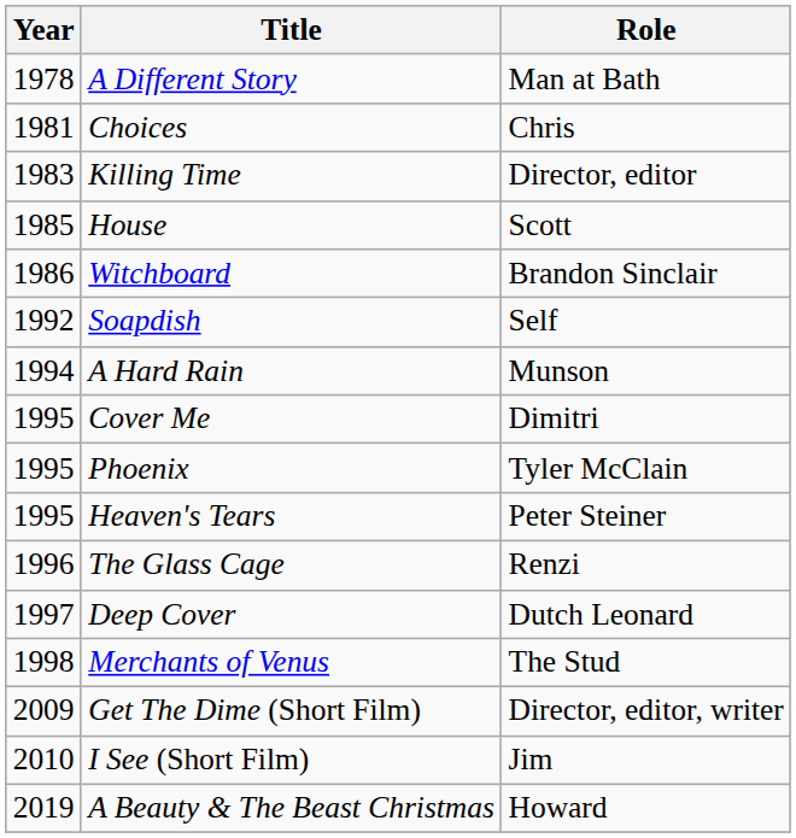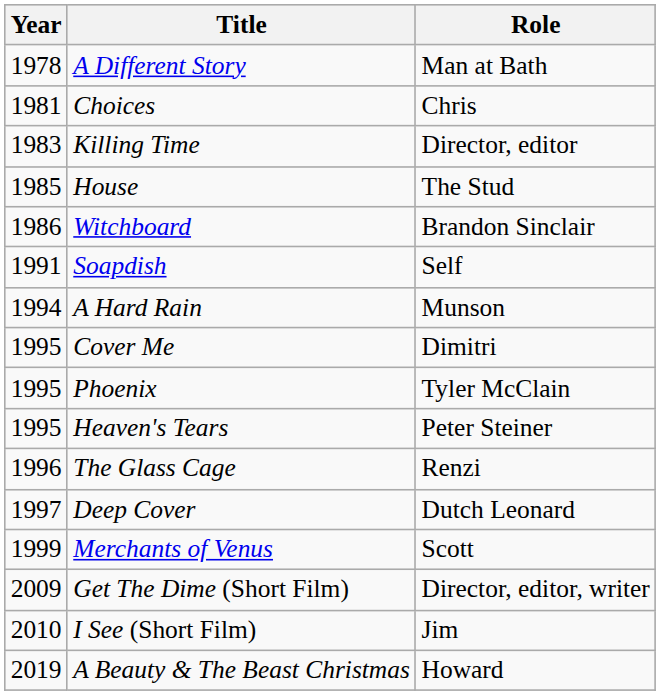 <table class="wikitable sortable">
 <tr>
 <th>Year</th>
 <th>Title</th>
 <th>Role</th>
 </tr>
 <tr>
 <td>1978</td>
 <td><em><a href='#'>A Different Story</a></em></td>
 <td>Man at Bath</td>
 </tr>
 <tr>
 <td>1981</td>
 <td><em>Choices</em></td>
 <td>Chris</td>
 </tr>
 <tr>
 <td>1983</td>
 <td><em>Killing Time</em></td>
 <td>Director, editor</td>
 </tr>
 <tr>
 <td>1985</td>
 <td><em>House</em></td>
-<td>Scott</td>
+<td>The Stud</td>
 </tr>
 <tr>
 <td>1986</td>
 <td><em><a href='#'>Witchboard</a></em></td>
 <td>Brandon Sinclair</td>
 </tr>
 <tr>
-<td>1992</td>
+<td>1991</td>
 <td><em><a href='#'>Soapdish</a></em></td>
 <td>Self</td>
 </tr>
 <tr>
 <td>1994</td>
 <td><em>A Hard Rain</em></td>
 <td>Munson</td>
 </tr>
 <tr>
 <td>1995</td>
 <td><em>Cover Me</em></td>
 <td>Dimitri</td>
 </tr>
 <tr>
 <td>1995</td>
 <td><em>Phoenix</em></td>
 <td>Tyler McClain</td>
 </tr>
 <tr>
 <td>1995</td>
 <td><em>Heaven's Tears</em></td>
 <td>Peter Steiner</td>
 </tr>
 <tr>
 <td>1996</td>
 <td><em>The Glass Cage</em></td>
 <td>Renzi</td>
 </tr>
 <tr>
 <td>1997</td>
 <td><em>Deep Cover</em></td>
 <td>Dutch Leonard</td>
 </tr>
 <tr>
-<td>1998</td>
+<td>1999</td>
 <td><em><a href='#'>Merchants of Venus</a></em></td>
-<td>The Stud</td>
+<td>Scott</td>
 </tr>
 <tr>
 <td>2009</td>
 <td><em>Get The Dime</em> (Short Film)</td>
 <td>Director, editor, writer</td>
 </tr>
 <tr>
 <td>2010</td>
 <td><em>I See</em> (Short Film)</td>
 <td>Jim</td>
 </tr>
 <tr>
 <td>2019</td>
 <td><em>A Beauty & The Beast Christmas</em></td>
 <td>Howard</td>
 </tr>
 </table>
